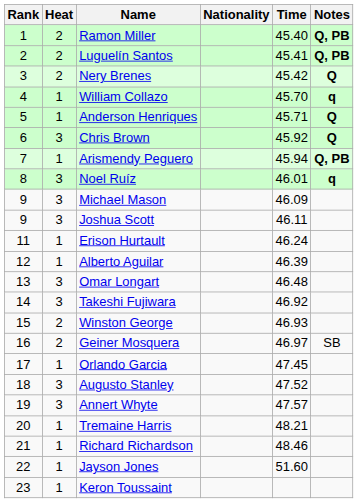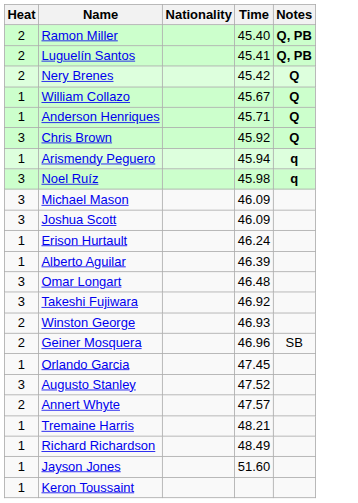 <table class="wikitable sortable" style="text-align:center">
 <tr>
-<th>Rank</th>
 <th>Heat</th>
 <th>Name</th>
 <th>Nationality</th>
 <th>Time</th>
 <th>Notes</th>
 </tr>
 <tr bgcolor=ccffcc>
-<td>1</td>
 <td>2</td>
 <td align=left><a href='#'>Ramon Miller</a></td>
 <td align=left></td>
 <td>45.40</td>
 <td><strong>Q, PB</strong></td>
 </tr>
 <tr bgcolor=ccffcc>
 <td>2</td>
-<td>2</td>
 <td align=left><a href='#'>Luguelín Santos</a></td>
 <td align=left></td>
 <td>45.41</td>
 <td><strong>Q, PB</strong></td>
 </tr>
 <tr bgcolor=ddffdd>
-<td>3</td>
 <td>2</td>
 <td align=left><a href='#'>Nery Brenes</a></td>
 <td align=left></td>
 <td>45.42</td>
 <td><strong>Q</strong></td>
 </tr>
 <tr bgcolor=ccffcc>
-<td>4</td>
 <td>1</td>
 <td align=left><a href='#'>William Collazo</a></td>
 <td align=left></td>
-<td>45.70</td>
-<td><strong>q</strong></td>
+<td>45.67</td>
+<td><strong>Q</strong></td>
 </tr>
 <tr bgcolor=ccffcc>
-<td>5</td>
 <td>1</td>
 <td align=left><a href='#'>Anderson Henriques</a></td>
 <td align=left></td>
 <td>45.71</td>
 <td><strong>Q</strong></td>
 </tr>
 <tr bgcolor=ccffcc>
-<td>6</td>
 <td>3</td>
 <td align=left><a href='#'>Chris Brown</a></td>
 <td align=left></td>
 <td>45.92</td>
 <td><strong>Q</strong></td>
 </tr>
 <tr bgcolor=ddffdd>
-<td>7</td>
 <td>1</td>
 <td align=left><a href='#'>Arismendy Peguero</a></td>
 <td align=left></td>
 <td>45.94</td>
-<td><strong>Q, PB</strong></td>
+<td><strong>q</strong></td>
 </tr>
 <tr bgcolor=ccffcc>
-<td>8</td>
 <td>3</td>
 <td align=left><a href='#'>Noel Ruíz</a></td>
 <td align=left></td>
-<td>46.01</td>
+<td>45.98</td>
 <td><strong>q</strong></td>
 </tr>
 <tr>
-<td>9</td>
 <td>3</td>
 <td align=left><a href='#'>Michael Mason</a></td>
 <td align=left></td>
 <td>46.09</td>
 <td></td>
 </tr>
 <tr>
-<td>9</td>
 <td>3</td>
 <td align=left><a href='#'>Joshua Scott</a></td>
 <td align=left></td>
-<td>46.11</td>
+<td>46.09</td>
 <td></td>
 </tr>
 <tr>
-<td>11</td>
 <td>1</td>
 <td align=left><a href='#'>Erison Hurtault</a></td>
 <td align=left></td>
 <td>46.24</td>
 <td></td>
 </tr>
 <tr>
-<td>12</td>
 <td>1</td>
 <td align=left><a href='#'>Alberto Aguilar</a></td>
 <td align=left></td>
 <td>46.39</td>
 <td></td>
 </tr>
 <tr>
-<td>13</td>
 <td>3</td>
 <td align=left><a href='#'>Omar Longart</a></td>
 <td align=left></td>
 <td>46.48</td>
 <td></td>
 </tr>
 <tr>
-<td>14</td>
 <td>3</td>
 <td align=left><a href='#'>Takeshi Fujiwara</a></td>
 <td align=left></td>
 <td>46.92</td>
 <td></td>
 </tr>
 <tr>
-<td>15</td>
 <td>2</td>
 <td align=left><a href='#'>Winston George</a></td>
 <td align=left></td>
 <td>46.93</td>
 <td></td>
 </tr>
 <tr>
-<td>16</td>
 <td>2</td>
 <td align=left><a href='#'>Geiner Mosquera</a></td>
 <td align=left></td>
-<td>46.97</td>
+<td>46.96</td>
 <td>SB</td>
 </tr>
 <tr>
-<td>17</td>
 <td>1</td>
 <td align=left><a href='#'>Orlando Garcia</a></td>
 <td align=left></td>
 <td>47.45</td>
 <td></td>
 </tr>
 <tr>
-<td>18</td>
 <td>3</td>
 <td align=left><a href='#'>Augusto Stanley</a></td>
 <td align=left></td>
 <td>47.52</td>
 <td></td>
 </tr>
 <tr>
-<td>19</td>
-<td>3</td>
+<td>2</td>
 <td align=left><a href='#'>Annert Whyte</a></td>
 <td align=left></td>
 <td>47.57</td>
 <td></td>
 </tr>
 <tr>
-<td>20</td>
 <td>1</td>
 <td align=left><a href='#'>Tremaine Harris</a></td>
 <td align=left></td>
 <td>48.21</td>
 <td></td>
 </tr>
 <tr>
-<td>21</td>
 <td>1</td>
 <td align=left><a href='#'>Richard Richardson</a></td>
 <td align=left></td>
-<td>48.46</td>
+<td>48.49</td>
 <td></td>
 </tr>
 <tr>
-<td>22</td>
 <td>1</td>
 <td align=left><a href='#'>Jayson Jones</a></td>
 <td align=left></td>
 <td>51.60</td>
 <td></td>
 </tr>
 <tr>
-<td>23</td>
 <td>1</td>
 <td align=left><a href='#'>Keron Toussaint</a></td>
 <td align=left></td>
 <td></td>
 <td></td>
 </tr>
 </table>
